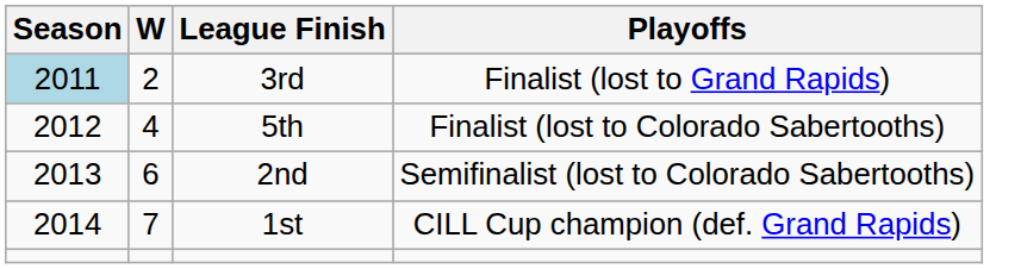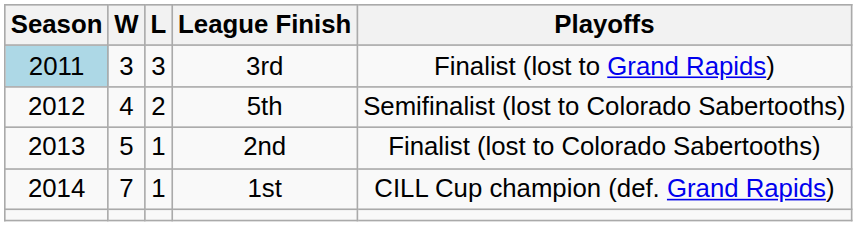 <table class="wikitable">
 <tr align="center" bgcolor="#dddddd">
 <th>Season</th>
 <th>W</th>
+<th>L</th>
 <th>League Finish</th>
 <th>Playoffs</th>
 </tr>
 <tr align="center">
 <td style="background: lightblue;">2011</td>
-<td>2</td>
+<td>3</td>
+<td>3</td>
 <td>3rd</td>
 <td>Finalist (lost to <a href='#'>Grand Rapids</a>)</td>
 </tr>
 <tr align="center">
 <td>2012</td>
 <td>4</td>
+<td>2</td>
 <td>5th</td>
-<td>Finalist (lost to Colorado Sabertooths)</td>
+<td>Semifinalist (lost to Colorado Sabertooths)</td>
 </tr>
 <tr align="center">
 <td>2013</td>
-<td>6</td>
+<td>5</td>
+<td>1</td>
 <td>2nd</td>
-<td>Semifinalist (lost to Colorado Sabertooths)</td>
+<td>Finalist (lost to Colorado Sabertooths)</td>
 </tr>
 <tr align="center">
 <td>2014</td>
 <td>7</td>
+<td>1</td>
 <td>1st</td>
 <td>CILL Cup champion (def. <a href='#'>Grand Rapids</a>)</td>
 </tr>
 <tr>
 <td></td>
 <td></td>
 <td></td>
 <td></td>
+<td></td>
 </tr>
 </table>
